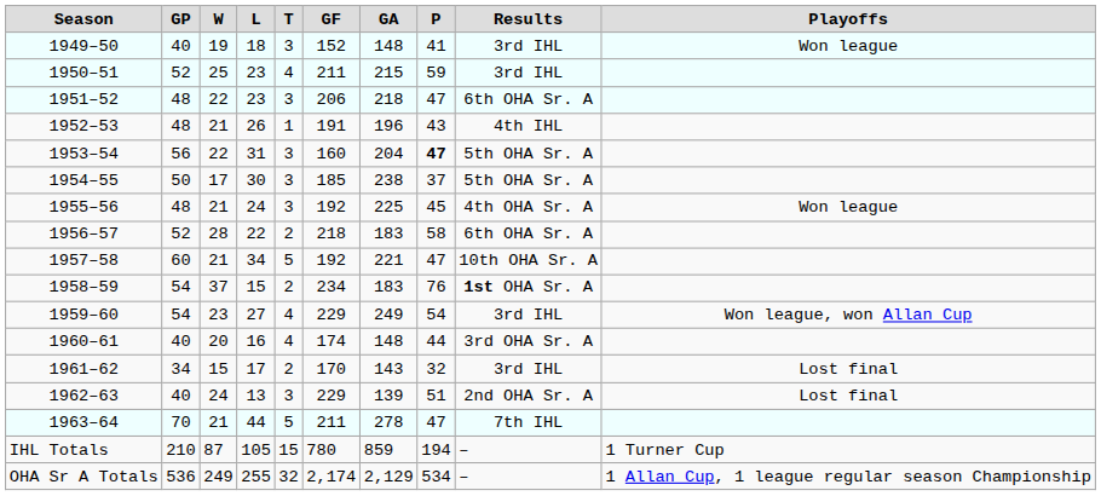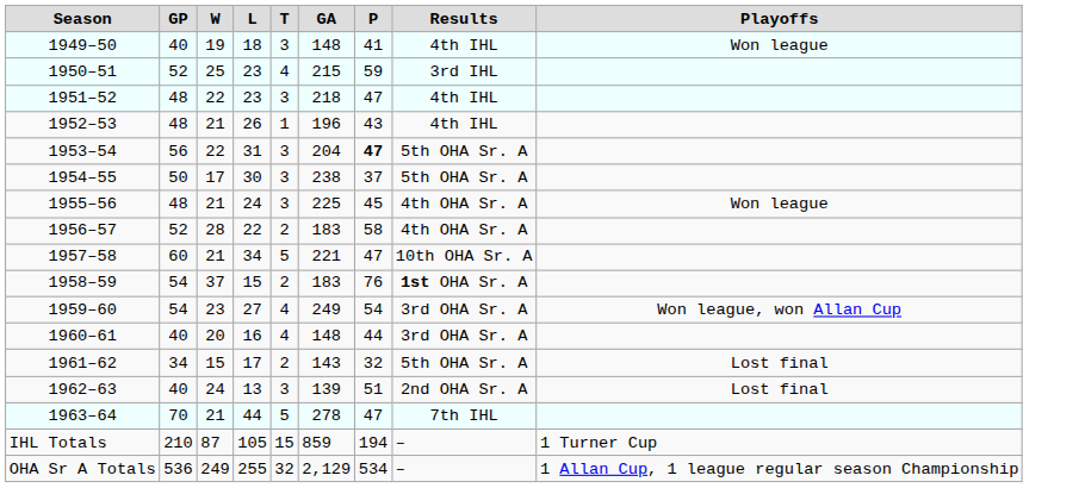 <table class="wikitable">
 <tr align="center"  bgcolor="#dddddd">
 <td><strong>Season</strong></td>
 <td><strong>GP</strong></td>
 <td><strong>W</strong></td>
 <td><strong>L</strong></td>
 <td><strong>T</strong></td>
-<td><strong>GF</strong></td>
 <td><strong>GA</strong></td>
 <td><strong>P</strong></td>
 <td><strong>Results</strong></td>
 <td><strong>Playoffs</strong></td>
 </tr>
 <tr align="center"  bgcolor="#eeffff">
 <td>1949–50</td>
 <td>40</td>
 <td>19</td>
 <td>18</td>
 <td>3</td>
-<td>152</td>
 <td>148</td>
 <td>41</td>
-<td>3rd IHL</td>
+<td>4th IHL</td>
 <td>Won league</td>
 </tr>
 <tr align="center"  bgcolor="#eeffff">
 <td>1950–51</td>
 <td>52</td>
 <td>25</td>
 <td>23</td>
 <td>4</td>
-<td>211</td>
 <td>215</td>
 <td>59</td>
 <td>3rd IHL</td>
 <td></td>
 </tr>
 <tr align="center"  bgcolor="#eeffff">
 <td>1951–52</td>
 <td>48</td>
 <td>22</td>
 <td>23</td>
 <td>3</td>
-<td>206</td>
 <td>218</td>
 <td>47</td>
-<td>6th OHA Sr. A</td>
+<td>4th IHL</td>
 <td></td>
 </tr>
 <tr align="center">
 <td>1952–53</td>
 <td>48</td>
 <td>21</td>
 <td>26</td>
 <td>1</td>
-<td>191</td>
 <td>196</td>
 <td>43</td>
 <td>4th IHL</td>
 <td></td>
 </tr>
 <tr align="center">
 <td>1953–54</td>
 <td>56</td>
 <td>22</td>
 <td>31</td>
 <td>3</td>
-<td>160</td>
 <td>204</td>
 <td><strong>47</strong></td>
 <td>5th OHA Sr. A</td>
 <td></td>
 </tr>
 <tr align="center">
 <td>1954–55</td>
 <td>50</td>
 <td>17</td>
 <td>30</td>
 <td>3</td>
-<td>185</td>
 <td>238</td>
 <td>37</td>
 <td>5th OHA Sr. A</td>
 <td></td>
 </tr>
 <tr align="center">
 <td>1955–56</td>
 <td>48</td>
 <td>21</td>
 <td>24</td>
 <td>3</td>
-<td>192</td>
 <td>225</td>
 <td>45</td>
 <td>4th OHA Sr. A</td>
 <td>Won league</td>
 </tr>
 <tr align="center">
 <td>1956–57</td>
 <td>52</td>
 <td>28</td>
 <td>22</td>
 <td>2</td>
-<td>218</td>
 <td>183</td>
 <td>58</td>
-<td>6th OHA Sr. A</td>
+<td>4th OHA Sr. A</td>
 <td></td>
 </tr>
 <tr align="center">
 <td>1957–58</td>
 <td>60</td>
 <td>21</td>
 <td>34</td>
 <td>5</td>
-<td>192</td>
 <td>221</td>
 <td>47</td>
 <td>10th OHA Sr. A</td>
 <td></td>
 </tr>
 <tr align="center">
 <td>1958–59</td>
 <td>54</td>
 <td>37</td>
 <td>15</td>
 <td>2</td>
-<td>234</td>
 <td>183</td>
 <td>76</td>
 <td><strong>1st</strong> OHA Sr. A</td>
 <td></td>
 </tr>
 <tr align="center">
 <td>1959–60</td>
 <td>54</td>
 <td>23</td>
 <td>27</td>
 <td>4</td>
-<td>229</td>
 <td>249</td>
 <td>54</td>
-<td>3rd IHL</td>
+<td>3rd OHA Sr. A</td>
 <td>Won league, won <a href='#'>Allan Cup</a></td>
 </tr>
 <tr align="center">
 <td>1960–61</td>
 <td>40</td>
 <td>20</td>
 <td>16</td>
 <td>4</td>
-<td>174</td>
 <td>148</td>
 <td>44</td>
 <td>3rd OHA Sr. A</td>
 <td></td>
 </tr>
 <tr align="center">
 <td>1961–62</td>
 <td>34</td>
 <td>15</td>
 <td>17</td>
 <td>2</td>
-<td>170</td>
 <td>143</td>
 <td>32</td>
-<td>3rd IHL</td>
+<td>5th OHA Sr. A</td>
 <td>Lost final</td>
 </tr>
 <tr align="center">
 <td>1962–63</td>
 <td>40</td>
 <td>24</td>
 <td>13</td>
 <td>3</td>
-<td>229</td>
 <td>139</td>
 <td>51</td>
 <td>2nd OHA Sr. A</td>
 <td>Lost final</td>
 </tr>
 <tr align="center"  bgcolor="#eeffff">
 <td>1963–64</td>
 <td>70</td>
 <td>21</td>
 <td>44</td>
 <td>5</td>
-<td>211</td>
 <td>278</td>
 <td>47</td>
 <td>7th IHL</td>
 <td></td>
 </tr>
 <tr>
 <td>IHL Totals</td>
 <td>210</td>
 <td>87</td>
 <td>105</td>
 <td>15</td>
-<td>780</td>
 <td>859</td>
 <td>194</td>
 <td>–</td>
 <td>1 Turner Cup</td>
 </tr>
 <tr>
 <td>OHA Sr A Totals</td>
 <td>536</td>
 <td>249</td>
 <td>255</td>
 <td>32</td>
-<td>2,174</td>
 <td>2,129</td>
 <td>534</td>
 <td>–</td>
 <td>1 <a href='#'>Allan Cup</a>, 1 league regular season Championship</td>
 </tr>
 </table>
